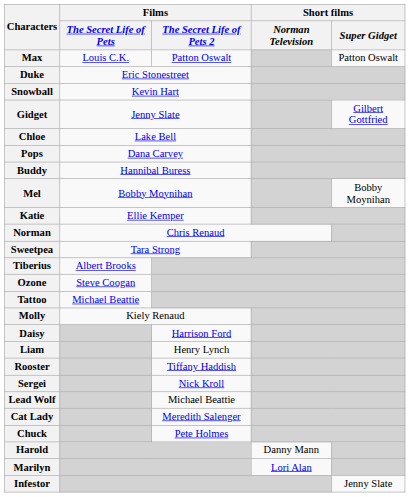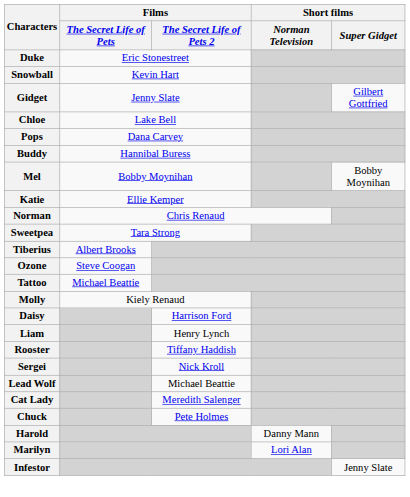 <table class="wikitable" style="text-align:center;">
 <tr>
 <th rowspan="2">Characters</th>
 <th colspan="2">Films</th>
 <th colspan="2">Short films</th>
 </tr>
 <tr>
 <th><em><a href='#'>The Secret Life of Pets</a></em></th>
 <th><em><a href='#'>The Secret Life of Pets 2</a></em></th>
 <th><em>Norman Television</em></th>
 <th><em>Super Gidget</em></th>
-</tr>
-<tr>
-<th>Max</th>
-<td><a href='#'>Louis C.K.</a></td>
-<td><a href='#'>Patton Oswalt</a></td>
-<td style="background:lightgrey;"></td>
-<td>Patton Oswalt</td>
 </tr>
 <tr>
 <th>Duke</th>
 <td colspan="2"><a href='#'>Eric Stonestreet</a></td>
 <td colspan="2" style="background:lightgrey;"></td>
 </tr>
 <tr>
 <th>Snowball</th>
 <td colspan="2"><a href='#'>Kevin Hart</a></td>
 <td colspan="2" style="background:lightgrey;"></td>
 </tr>
 <tr>
 <th>Gidget</th>
 <td colspan="2"><a href='#'>Jenny Slate</a></td>
 <td style="background:lightgrey;"></td>
 <td><a href='#'>Gilbert Gottfried</a></td>
 </tr>
 <tr>
 <th>Chloe</th>
 <td colspan="2"><a href='#'>Lake Bell</a></td>
 <td colspan="2" style="background:lightgrey;"></td>
 </tr>
 <tr>
 <th>Pops</th>
 <td colspan="2"><a href='#'>Dana Carvey</a></td>
 <td colspan="2" style="background:lightgrey;"></td>
 </tr>
 <tr>
 <th>Buddy</th>
 <td colspan="2"><a href='#'>Hannibal Buress</a></td>
 <td colspan="2" style="background:lightgrey;"></td>
 </tr>
 <tr>
 <th>Mel</th>
 <td colspan="2"><a href='#'>Bobby Moynihan</a></td>
 <td style="background:lightgrey;"></td>
 <td>Bobby Moynihan</td>
 </tr>
 <tr>
 <th>Katie</th>
 <td colspan="2"><a href='#'>Ellie Kemper</a></td>
 <td colspan="2" style="background:lightgrey;"></td>
 </tr>
 <tr>
 <th>Norman</th>
 <td colspan="3"><a href='#'>Chris Renaud</a></td>
 <td style="background:lightgrey;"></td>
 </tr>
 <tr>
 <th>Sweetpea</th>
 <td colspan="2"><a href='#'>Tara Strong</a></td>
 <td colspan="2" style="background:lightgrey;"></td>
 </tr>
 <tr>
 <th>Tiberius</th>
 <td><a href='#'>Albert Brooks</a></td>
 <td colspan="3" style="background:lightgrey;"></td>
 </tr>
 <tr>
 <th>Ozone</th>
 <td><a href='#'>Steve Coogan</a></td>
 <td colspan="3" style="background:lightgrey;"></td>
 </tr>
 <tr>
 <th>Tattoo</th>
 <td><a href='#'>Michael Beattie</a></td>
 <td colspan="3" style="background:lightgrey;"></td>
 </tr>
 <tr>
 <th>Molly</th>
 <td colspan="2">Kiely Renaud</td>
 <td colspan="2" style="background:lightgrey;"></td>
 </tr>
 <tr>
 <th>Daisy</th>
 <td style="background:lightgrey;"></td>
 <td><a href='#'>Harrison Ford</a></td>
 <td colspan="2" style="background:lightgrey;"></td>
 </tr>
 <tr>
 <th>Liam</th>
 <td style="background:lightgrey;"></td>
 <td>Henry Lynch</td>
 <td colspan="2" style="background:lightgrey;"></td>
 </tr>
 <tr>
 <th>Rooster</th>
 <td style="background:lightgrey;"></td>
 <td><a href='#'>Tiffany Haddish</a></td>
 <td colspan="2" style="background:lightgrey;"></td>
 </tr>
 <tr>
 <th>Sergei</th>
 <td style="background:lightgrey;"></td>
 <td><a href='#'>Nick Kroll</a></td>
 <td colspan="2" style="background:lightgrey;"></td>
 </tr>
 <tr>
 <th>Lead Wolf</th>
 <td style="background:lightgrey;"></td>
 <td>Michael Beattie</td>
 <td colspan="2" style="background:lightgrey;"></td>
 </tr>
 <tr>
 <th>Cat Lady</th>
 <td style="background:lightgrey;"></td>
 <td><a href='#'>Meredith Salenger</a></td>
 <td colspan="2" style="background:lightgrey;"></td>
 </tr>
 <tr>
 <th>Chuck</th>
 <td style="background:lightgrey;"></td>
 <td><a href='#'>Pete Holmes</a></td>
 <td colspan="2" style="background:lightgrey;"></td>
 </tr>
 <tr>
 <th>Harold</th>
 <td colspan="2" style="background:lightgrey;"></td>
 <td>Danny Mann</td>
 <td style="background:lightgrey;"></td>
 </tr>
 <tr>
 <th>Marilyn</th>
 <td colspan="2" style="background:lightgrey;"></td>
 <td><a href='#'>Lori Alan</a></td>
 <td style="background:lightgrey;"></td>
 </tr>
 <tr>
 <th>Infestor</th>
 <td colspan="3" style="background:lightgrey;"></td>
 <td>Jenny Slate</td>
 </tr>
 </table>
